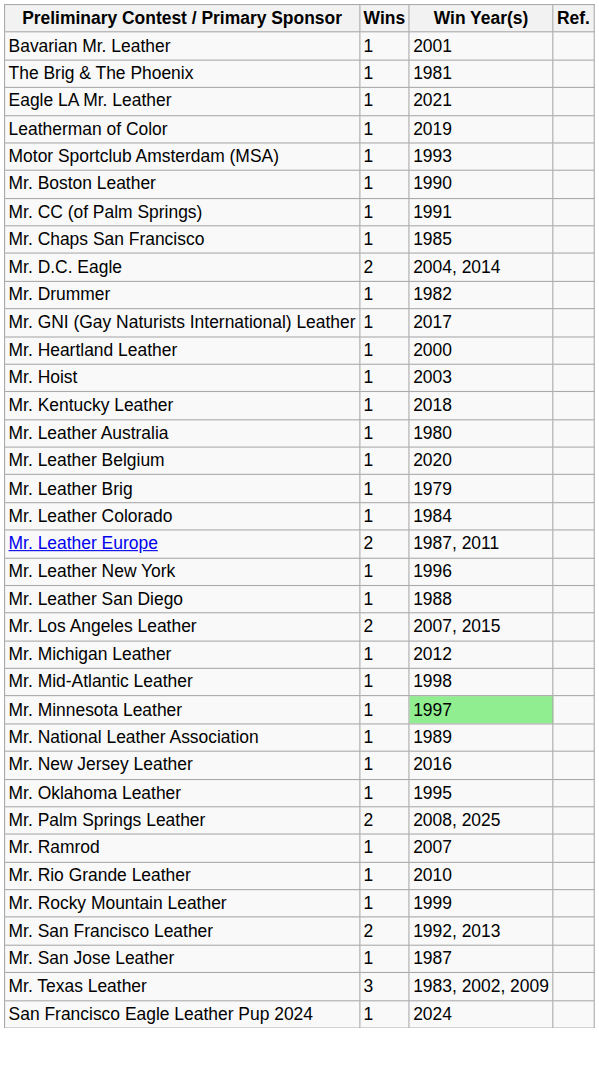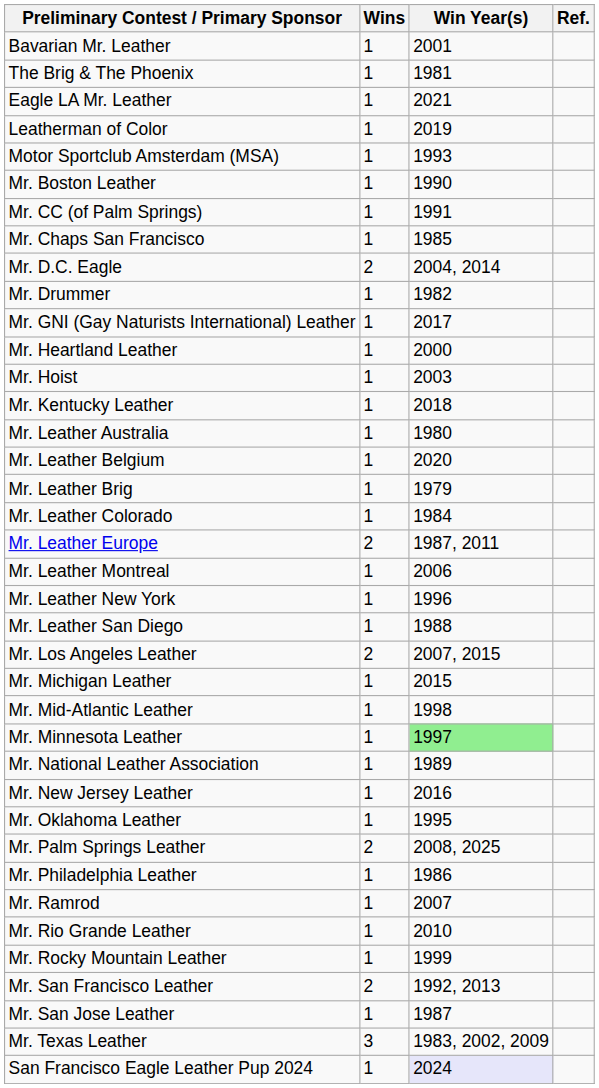 <table class="wikitable sortable mw-collapsible">
 <tr>
 <th>Preliminary Contest / Primary Sponsor</th>
 <th>Wins</th>
 <th>Win Year(s)</th>
 <th>Ref.</th>
 </tr>
 <tr>
 <td>Bavarian Mr. Leather</td>
 <td>1</td>
 <td>2001</td>
 <td></td>
 </tr>
 <tr>
 <td>The Brig & The Phoenix</td>
 <td>1</td>
 <td>1981</td>
 <td></td>
 </tr>
 <tr>
 <td>Eagle LA Mr. Leather</td>
 <td>1</td>
 <td>2021</td>
 <td></td>
 </tr>
 <tr>
 <td>Leatherman of Color</td>
 <td>1</td>
 <td>2019</td>
 <td></td>
 </tr>
 <tr>
 <td>Motor Sportclub Amsterdam (MSA)</td>
 <td>1</td>
 <td>1993</td>
 <td></td>
 </tr>
 <tr>
 <td>Mr. Boston Leather</td>
 <td>1</td>
 <td>1990</td>
 <td></td>
 </tr>
 <tr>
 <td>Mr. CC (of Palm Springs)</td>
 <td>1</td>
 <td>1991</td>
 <td></td>
 </tr>
 <tr>
 <td>Mr. Chaps San Francisco</td>
 <td>1</td>
 <td>1985</td>
 <td></td>
 </tr>
 <tr>
 <td>Mr. D.C. Eagle</td>
 <td>2</td>
 <td>2004, 2014</td>
 <td></td>
 </tr>
 <tr>
 <td>Mr. Drummer</td>
 <td>1</td>
 <td>1982</td>
 <td></td>
 </tr>
 <tr>
 <td>Mr. GNI (Gay Naturists International) Leather</td>
 <td>1</td>
 <td>2017</td>
 <td></td>
 </tr>
 <tr>
 <td>Mr. Heartland Leather</td>
 <td>1</td>
 <td>2000</td>
 <td></td>
 </tr>
 <tr>
 <td>Mr. Hoist</td>
 <td>1</td>
 <td>2003</td>
 <td></td>
 </tr>
 <tr>
 <td>Mr. Kentucky Leather</td>
 <td>1</td>
 <td>2018</td>
 <td></td>
 </tr>
 <tr>
 <td>Mr. Leather Australia</td>
 <td>1</td>
 <td>1980</td>
 <td></td>
 </tr>
 <tr>
 <td>Mr. Leather Belgium</td>
 <td>1</td>
 <td>2020</td>
 <td></td>
 </tr>
 <tr>
 <td>Mr. Leather Brig</td>
 <td>1</td>
 <td>1979</td>
 <td></td>
 </tr>
 <tr>
 <td>Mr. Leather Colorado</td>
 <td>1</td>
 <td>1984</td>
 <td></td>
 </tr>
 <tr>
 <td><a href='#'>Mr. Leather Europe</a></td>
 <td>2</td>
 <td>1987, 2011</td>
 <td></td>
 </tr>
 <tr>
+<td>Mr. Leather Montreal</td>
+<td>1</td>
+<td>2006</td>
+<td></td>
+</tr>
+<tr>
 <td>Mr. Leather New York</td>
 <td>1</td>
 <td>1996</td>
 <td></td>
 </tr>
 <tr>
 <td>Mr. Leather San Diego</td>
 <td>1</td>
 <td>1988</td>
 <td></td>
 </tr>
 <tr>
 <td>Mr. Los Angeles Leather</td>
 <td>2</td>
 <td>2007, 2015</td>
 <td></td>
 </tr>
 <tr>
 <td>Mr. Michigan Leather</td>
 <td>1</td>
-<td>2012</td>
+<td>2015</td>
 <td></td>
 </tr>
 <tr>
 <td>Mr. Mid-Atlantic Leather</td>
 <td>1</td>
 <td>1998</td>
 <td></td>
 </tr>
 <tr>
 <td>Mr. Minnesota Leather</td>
 <td>1</td>
 <td style="background: lightgreen;">1997</td>
 <td></td>
 </tr>
 <tr>
 <td>Mr. National Leather Association</td>
 <td>1</td>
 <td>1989</td>
 <td></td>
 </tr>
 <tr>
 <td>Mr. New Jersey Leather</td>
 <td>1</td>
 <td>2016</td>
 <td></td>
 </tr>
 <tr>
 <td>Mr. Oklahoma Leather</td>
 <td>1</td>
 <td>1995</td>
 <td></td>
 </tr>
 <tr>
 <td>Mr. Palm Springs Leather</td>
 <td>2</td>
 <td>2008, 2025</td>
+<td></td>
+</tr>
+<tr>
+<td>Mr. Philadelphia Leather</td>
+<td>1</td>
+<td>1986</td>
 <td></td>
 </tr>
 <tr>
 <td>Mr. Ramrod</td>
 <td>1</td>
 <td>2007</td>
 <td></td>
 </tr>
 <tr>
 <td>Mr. Rio Grande Leather</td>
 <td>1</td>
 <td>2010</td>
 <td></td>
 </tr>
 <tr>
 <td>Mr. Rocky Mountain Leather</td>
 <td>1</td>
 <td>1999</td>
 <td></td>
 </tr>
 <tr>
 <td>Mr. San Francisco Leather</td>
 <td>2</td>
 <td>1992, 2013</td>
 <td></td>
 </tr>
 <tr>
 <td>Mr. San Jose Leather</td>
 <td>1</td>
 <td>1987</td>
 <td></td>
 </tr>
 <tr>
 <td>Mr. Texas Leather</td>
 <td>3</td>
 <td>1983, 2002, 2009</td>
 <td></td>
 </tr>
 <tr>
 <td>San Francisco Eagle Leather Pup 2024</td>
 <td>1</td>
-<td>2024</td>
+<td style="background: lavender;">2024</td>
 <td></td>
 </tr>
 </table>
